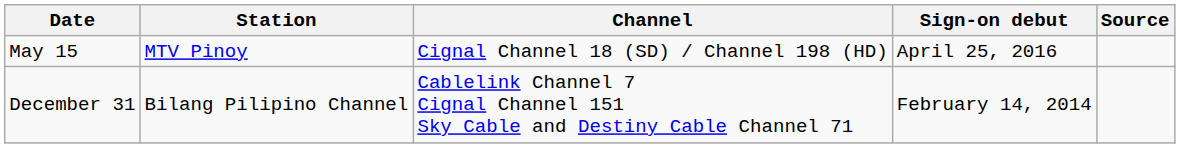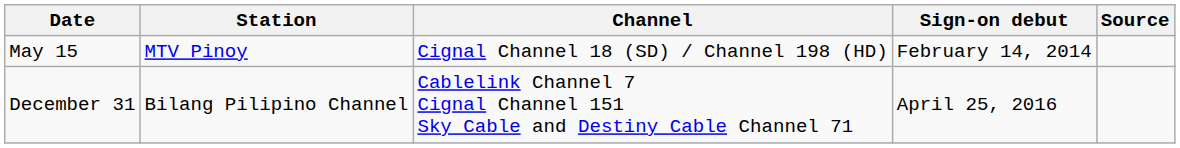 <table class="wikitable">
 <tr>
 <th>Date</th>
 <th>Station</th>
 <th>Channel</th>
 <th>Sign-on debut</th>
 <th>Source</th>
 </tr>
 <tr>
 <td>May 15</td>
 <td><a href='#'>MTV Pinoy</a></td>
 <td><a href='#'>Cignal</a> Channel 18 (SD) / Channel 198 (HD)</td>
-<td>April 25, 2016</td>
+<td>February 14, 2014</td>
 <td></td>
 </tr>
 <tr>
 <td>December 31</td>
 <td>Bilang Pilipino Channel</td>
 <td><a href='#'>Cablelink</a> Channel 7<br><a href='#'>Cignal</a> Channel 151<br><a href='#'>Sky Cable</a> and <a href='#'>Destiny Cable</a> Channel 71</td>
-<td>February 14, 2014</td>
+<td>April 25, 2016</td>
 <td></td>
 </tr>
 </table>
